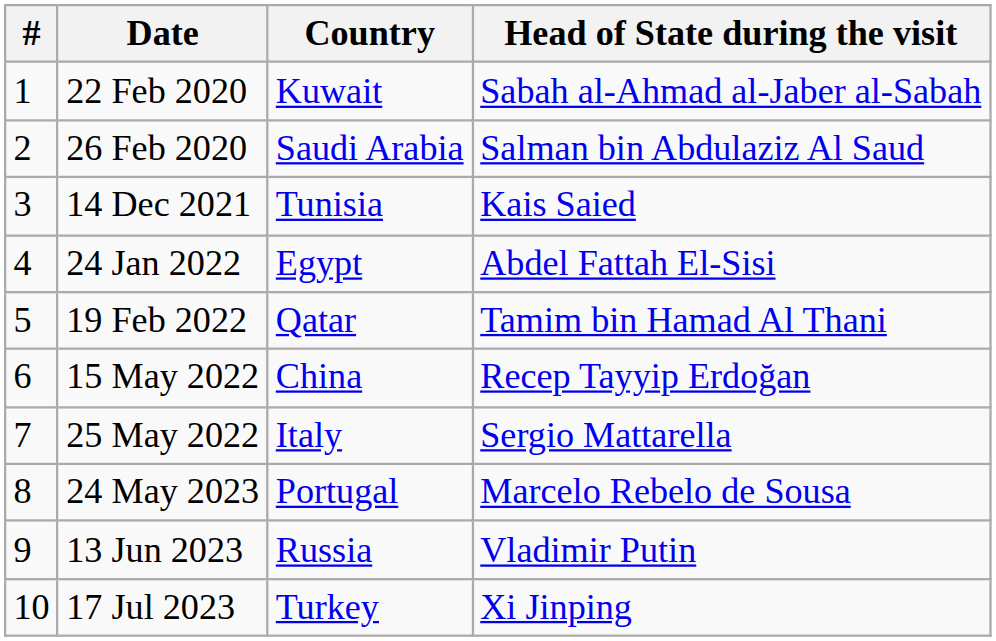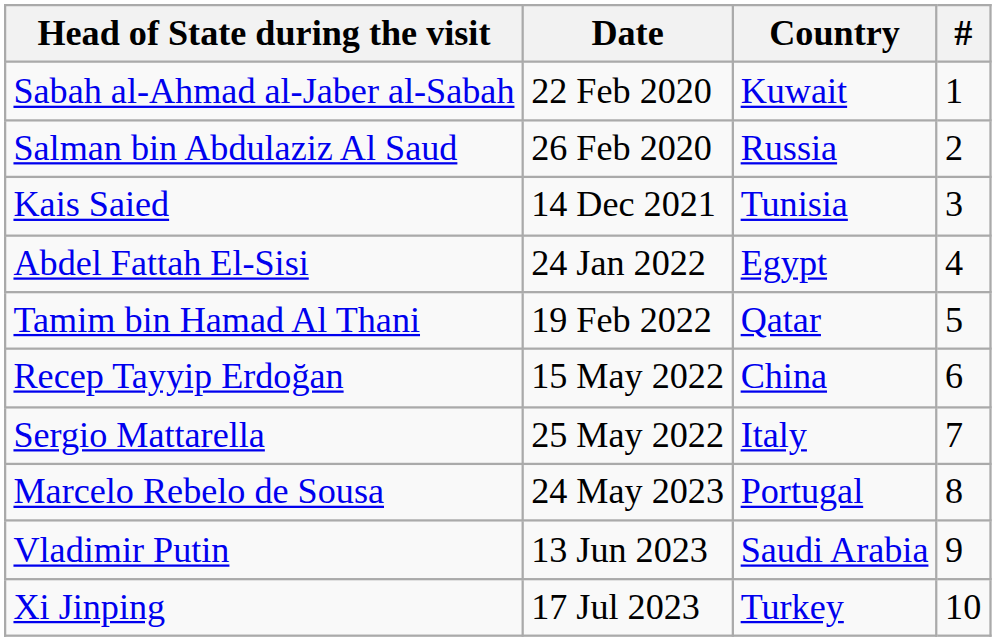 <table class="wikitable">
 <tr>
-<th>#</th>
+<th>Head of State during the visit</th>
 <th>Date</th>
 <th>Country</th>
-<th>Head of State during the visit</th>
+<th>#</th>
 </tr>
 <tr>
-<td>1</td>
+<td><a href='#'>Sabah al-Ahmad al-Jaber al-Sabah</a></td>
 <td>22 Feb 2020</td>
 <td><a href='#'>Kuwait</a></td>
-<td><a href='#'>Sabah al-Ahmad al-Jaber al-Sabah</a></td>
+<td>1</td>
 </tr>
 <tr>
+<td><a href='#'>Salman bin Abdulaziz Al Saud</a></td>
+<td>26 Feb 2020</td>
+<td><a href='#'>Russia</a></td>
 <td>2</td>
-<td>26 Feb 2020</td>
-<td><a href='#'>Saudi Arabia</a></td>
-<td><a href='#'>Salman bin Abdulaziz Al Saud</a></td>
 </tr>
 <tr>
-<td>3</td>
+<td><a href='#'>Kais Saied</a></td>
 <td>14 Dec 2021</td>
 <td><a href='#'>Tunisia</a></td>
-<td><a href='#'>Kais Saied</a></td>
+<td>3</td>
 </tr>
 <tr>
-<td>4</td>
+<td><a href='#'>Abdel Fattah El-Sisi</a></td>
 <td>24 Jan 2022</td>
 <td><a href='#'>Egypt</a></td>
-<td><a href='#'>Abdel Fattah El-Sisi</a></td>
+<td>4</td>
 </tr>
 <tr>
-<td>5</td>
+<td><a href='#'>Tamim bin Hamad Al Thani</a></td>
 <td>19 Feb 2022</td>
 <td><a href='#'>Qatar</a></td>
-<td><a href='#'>Tamim bin Hamad Al Thani</a></td>
+<td>5</td>
 </tr>
 <tr>
-<td>6</td>
+<td><a href='#'>Recep Tayyip Erdoğan</a></td>
 <td>15 May 2022</td>
 <td><a href='#'>China</a></td>
-<td><a href='#'>Recep Tayyip Erdoğan</a></td>
+<td>6</td>
 </tr>
 <tr>
-<td>7</td>
+<td><a href='#'>Sergio Mattarella</a></td>
 <td>25 May 2022</td>
 <td><a href='#'>Italy</a></td>
-<td><a href='#'>Sergio Mattarella</a></td>
+<td>7</td>
 </tr>
 <tr>
-<td>8</td>
+<td><a href='#'>Marcelo Rebelo de Sousa</a></td>
 <td>24 May 2023</td>
 <td><a href='#'>Portugal</a></td>
-<td><a href='#'>Marcelo Rebelo de Sousa</a></td>
+<td>8</td>
 </tr>
 <tr>
+<td><a href='#'>Vladimir Putin</a></td>
+<td>13 Jun 2023</td>
+<td><a href='#'>Saudi Arabia</a></td>
 <td>9</td>
-<td>13 Jun 2023</td>
-<td><a href='#'>Russia</a></td>
-<td><a href='#'>Vladimir Putin</a></td>
 </tr>
 <tr>
-<td>10</td>
+<td><a href='#'>Xi Jinping</a></td>
 <td>17 Jul 2023</td>
 <td><a href='#'>Turkey</a></td>
-<td><a href='#'>Xi Jinping</a></td>
+<td>10</td>
 </tr>
 </table>
